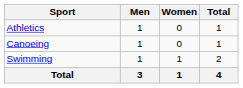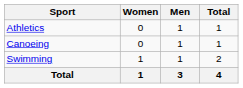 <table class="wikitable sortable" style="text-align:center;">
 <tr>
 <th width=180>Sport</th>
+<th width=55>Women</th>
 <th width=55>Men</th>
-<th width=55>Women</th>
 <th width=55>Total</th>
 </tr>
 <tr>
 <td align=left><a href='#'>Athletics</a></td>
+<td>0</td>
 <td>1</td>
-<td>0</td>
 <td>1</td>
 </tr>
 <tr>
 <td align=left><a href='#'>Canoeing</a></td>
+<td>0</td>
 <td>1</td>
-<td>0</td>
 <td>1</td>
 </tr>
 <tr>
 <td align=left><a href='#'>Swimming</a></td>
 <td>1</td>
 <td>1</td>
 <td>2</td>
 </tr>
 <tr>
 <th>Total</th>
+<th>1</th>
 <th>3</th>
-<th>1</th>
 <th>4</th>
 </tr>
 </table>
